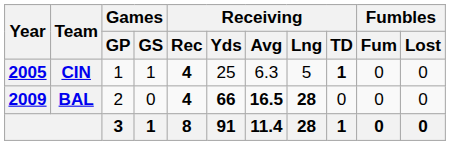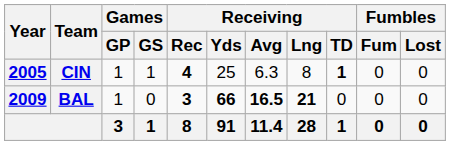 <table class="wikitable" style="text-align:center;">
 <tr>
 <th rowspan="2">Year</th>
 <th rowspan="2">Team</th>
 <th colspan="2">Games</th>
 <th colspan="5">Receiving</th>
 <th colspan="2">Fumbles</th>
 </tr>
 <tr>
 <th>GP</th>
 <th>GS</th>
 <th>Rec</th>
 <th>Yds</th>
 <th>Avg</th>
 <th>Lng</th>
 <th>TD</th>
 <th>Fum</th>
 <th>Lost</th>
 </tr>
 <tr>
 <th><a href='#'>2005</a></th>
 <th><a href='#'>CIN</a></th>
 <td>1</td>
 <td>1</td>
 <td><strong>4</strong></td>
 <td>25</td>
 <td>6.3</td>
-<td>5</td>
+<td>8</td>
 <td><strong>1</strong></td>
 <td>0</td>
 <td>0</td>
 </tr>
 <tr>
 <th><a href='#'>2009</a></th>
 <th><a href='#'>BAL</a></th>
-<td>2</td>
+<td>1</td>
 <td>0</td>
-<td><strong>4</strong></td>
+<td><strong>3</strong></td>
 <td><strong>66</strong></td>
 <td><strong>16.5</strong></td>
-<td><strong>28</strong></td>
+<td><strong>21</strong></td>
 <td>0</td>
 <td>0</td>
 <td>0</td>
 </tr>
 <tr>
 <th colspan="2"></th>
 <th>3</th>
 <th>1</th>
 <th>8</th>
 <th>91</th>
 <th>11.4</th>
 <th>28</th>
 <th>1</th>
 <th>0</th>
 <th>0</th>
 </tr>
 </table>
